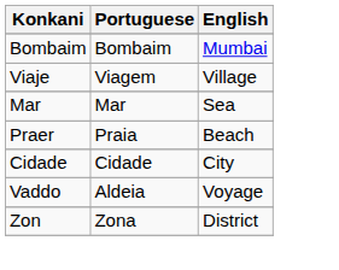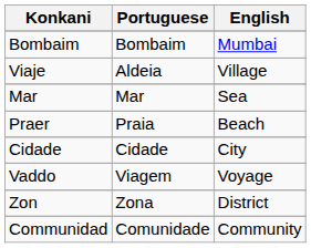 <table class="wikitable sortable">
 <tr>
 <th>Konkani</th>
 <th>Portuguese</th>
 <th>English</th>
 </tr>
 <tr>
 </tr>
 <tr>
 <td>Bombaim</td>
 <td>Bombaim</td>
 <td><a href='#'>Mumbai</a></td>
 </tr>
 <tr>
 </tr>
 <tr>
 <td>Viaje</td>
-<td>Viagem</td>
+<td>Aldeia</td>
 <td>Village</td>
 </tr>
 <tr>
 </tr>
 <tr>
 <td>Mar</td>
 <td>Mar</td>
 <td>Sea</td>
 </tr>
 <tr>
 </tr>
 <tr>
 <td>Praer</td>
 <td>Praia</td>
 <td>Beach</td>
 </tr>
 <tr>
 </tr>
 <tr>
 <td>Cidade</td>
 <td>Cidade</td>
 <td>City</td>
 </tr>
 <tr>
 </tr>
 <tr>
 <td>Vaddo</td>
-<td>Aldeia</td>
+<td>Viagem</td>
 <td>Voyage</td>
 </tr>
 <tr>
 </tr>
 <tr>
 <td>Zon</td>
 <td>Zona</td>
 <td>District</td>
 </tr>
 <tr>
 </tr>
+<tr>
+<td>Communidad</td>
+<td>Comunidade</td>
+<td>Community</td>
+</tr>
 </table>
